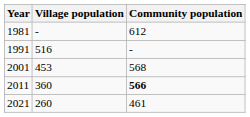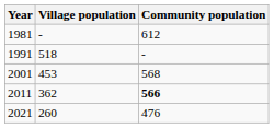 <table class="wikitable">
 <tr>
 <th>Year</th>
 <th>Village population</th>
 <th>Community population</th>
 </tr>
 <tr>
 <td>1981</td>
 <td>-</td>
 <td>612</td>
 </tr>
 <tr>
 <td>1991</td>
-<td>516</td>
+<td>518</td>
 <td>-</td>
 </tr>
 <tr>
 <td>2001</td>
 <td>453</td>
 <td>568</td>
 </tr>
 <tr>
 <td>2011</td>
-<td>360</td>
+<td>362</td>
 <td><strong>566</strong></td>
 </tr>
 <tr>
 <td>2021</td>
 <td>260</td>
-<td>461</td>
+<td>476</td>
 </tr>
 </table>
